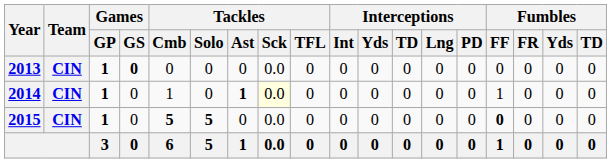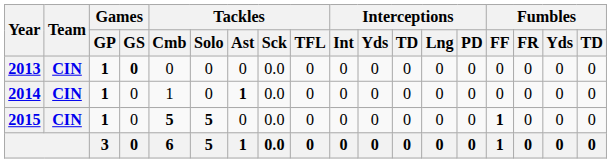 <table class="wikitable" style="text-align:center">
 <tr>
 <th rowspan="2">Year</th>
 <th rowspan="2">Team</th>
 <th colspan="2">Games</th>
 <th colspan="5">Tackles</th>
 <th colspan="5">Interceptions</th>
 <th colspan="4">Fumbles</th>
 </tr>
 <tr>
 <th>GP</th>
 <th>GS</th>
 <th>Cmb</th>
 <th>Solo</th>
 <th>Ast</th>
 <th>Sck</th>
 <th>TFL</th>
 <th>Int</th>
 <th>Yds</th>
 <th>TD</th>
 <th>Lng</th>
 <th>PD</th>
 <th>FF</th>
 <th>FR</th>
 <th>Yds</th>
 <th>TD</th>
 </tr>
 <tr>
 <th><a href='#'>2013</a></th>
 <th><a href='#'>CIN</a></th>
 <td><strong>1</strong></td>
 <td><strong>0</strong></td>
 <td>0</td>
 <td>0</td>
 <td>0</td>
 <td>0.0</td>
 <td>0</td>
 <td>0</td>
 <td>0</td>
 <td>0</td>
 <td>0</td>
 <td>0</td>
 <td>0</td>
 <td>0</td>
 <td>0</td>
 <td>0</td>
 </tr>
 <tr>
 <th><a href='#'>2014</a></th>
 <th><a href='#'>CIN</a></th>
 <td><strong>1</strong></td>
 <td>0</td>
 <td>1</td>
 <td>0</td>
 <td><strong>1</strong></td>
-<td style="background: lightyellow;">0.0</td>
+<td>0.0</td>
 <td>0</td>
 <td>0</td>
 <td>0</td>
 <td>0</td>
 <td>0</td>
 <td>0</td>
-<td>1</td>
+<td>0</td>
 <td>0</td>
 <td>0</td>
 <td>0</td>
 </tr>
 <tr>
 <th><a href='#'>2015</a></th>
 <th><a href='#'>CIN</a></th>
 <td><strong>1</strong></td>
 <td>0</td>
 <td><strong>5</strong></td>
 <td><strong>5</strong></td>
 <td>0</td>
 <td>0.0</td>
 <td>0</td>
 <td>0</td>
 <td>0</td>
 <td>0</td>
 <td>0</td>
 <td>0</td>
-<td><strong>0</strong></td>
+<td><strong>1</strong></td>
 <td>0</td>
 <td>0</td>
 <td>0</td>
 </tr>
 <tr>
 <th colspan="2"></th>
 <th>3</th>
 <th>0</th>
 <th>6</th>
 <th>5</th>
 <th>1</th>
 <th>0.0</th>
 <th>0</th>
 <th>0</th>
 <th>0</th>
 <th>0</th>
 <th>0</th>
 <th>0</th>
 <th>1</th>
 <th>0</th>
 <th>0</th>
 <th>0</th>
 </tr>
 </table>
